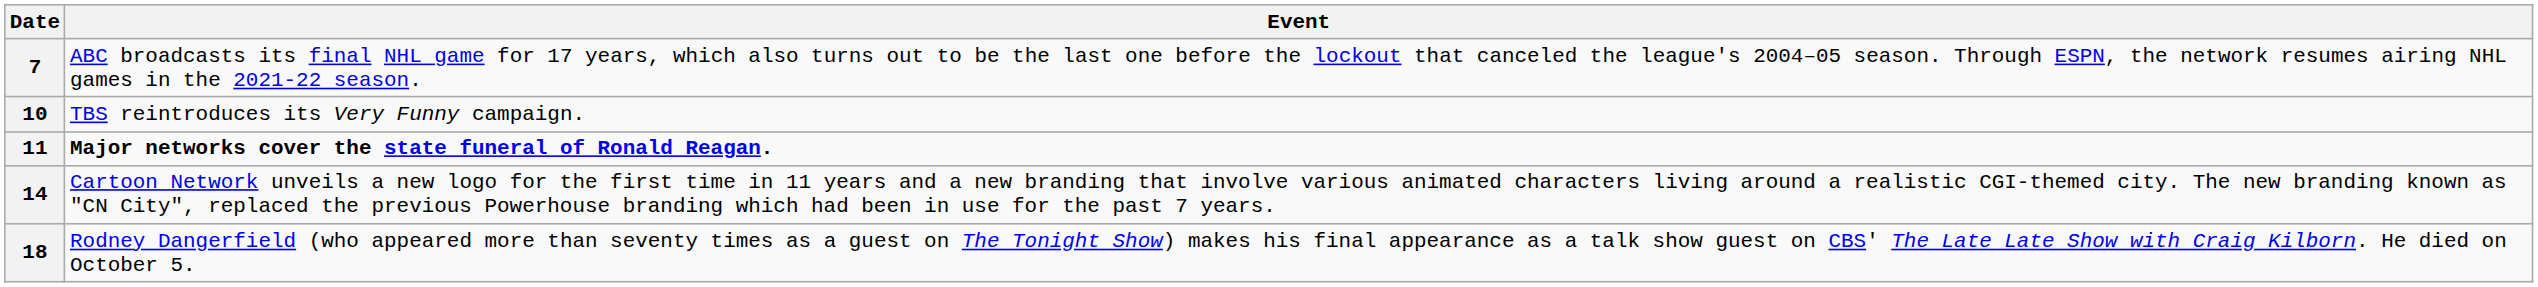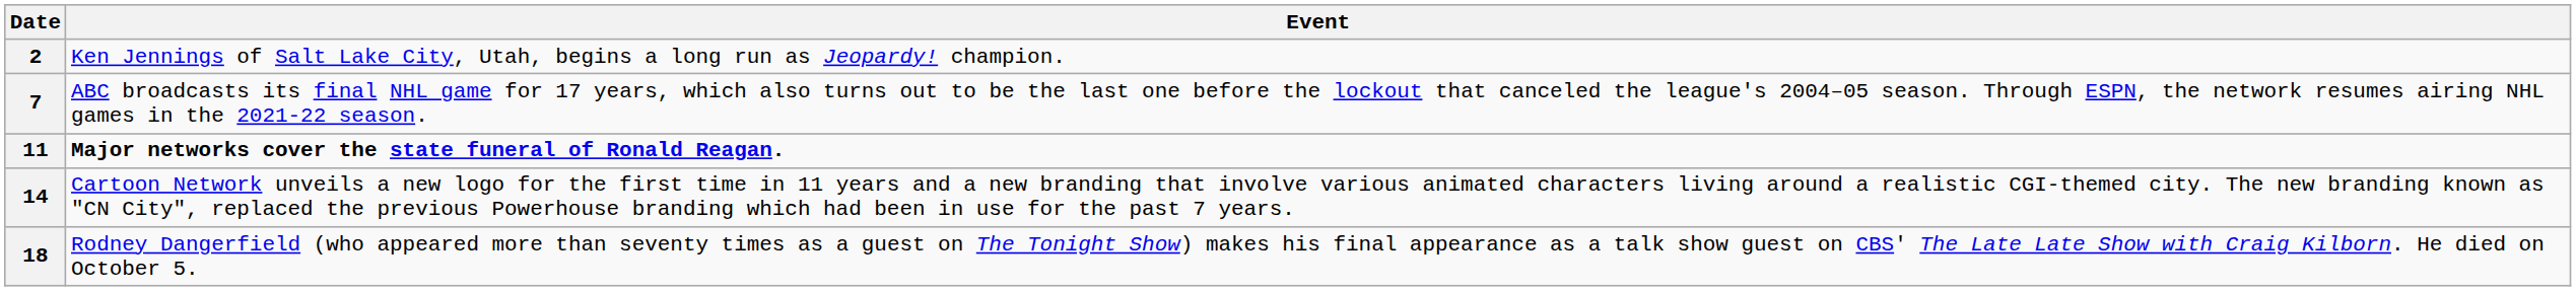 <table class="wikitable">
 <tr>
 <th>Date</th>
 <th>Event</th>
 </tr>
 <tr>
+<th>2</th>
+<td><a href='#'>Ken Jennings</a> of <a href='#'>Salt Lake City</a>, Utah, begins a long run as <em><a href='#'>Jeopardy!</a></em> champion.</td>
+</tr>
+<tr>
 <th>7</th>
 <td><a href='#'>ABC</a> broadcasts its <a href='#'>final</a> <a href='#'>NHL game</a> for 17 years, which also turns out to be the last one before the <a href='#'>lockout</a> that canceled the league's 2004–05 season. Through <a href='#'>ESPN</a>, the network resumes airing NHL games in the <a href='#'>2021-22 season</a>.</td>
-</tr>
-<tr>
-<th>10</th>
-<td><a href='#'>TBS</a> reintroduces its <em>Very Funny</em> campaign.</td>
 </tr>
 <tr>
 <th>11</th>
 <td><strong>Major networks cover the <a href='#'>state funeral of Ronald Reagan</a>.</strong></td>
 </tr>
 <tr>
 <th>14</th>
 <td><a href='#'>Cartoon Network</a> unveils a new logo for the first time in 11 years and a new branding that involve various animated characters living around a realistic CGI-themed city. The new branding known as "CN City", replaced the previous Powerhouse branding which had been in use for the past 7 years.</td>
 </tr>
 <tr>
 <th>18</th>
 <td><a href='#'>Rodney Dangerfield</a> (who appeared more than seventy times as a guest on <em><a href='#'>The Tonight Show</a></em>) makes his final appearance as a talk show guest on <a href='#'>CBS</a>' <em><a href='#'>The Late Late Show with Craig Kilborn</a></em>. He died on October 5.</td>
 </tr>
 </table>
